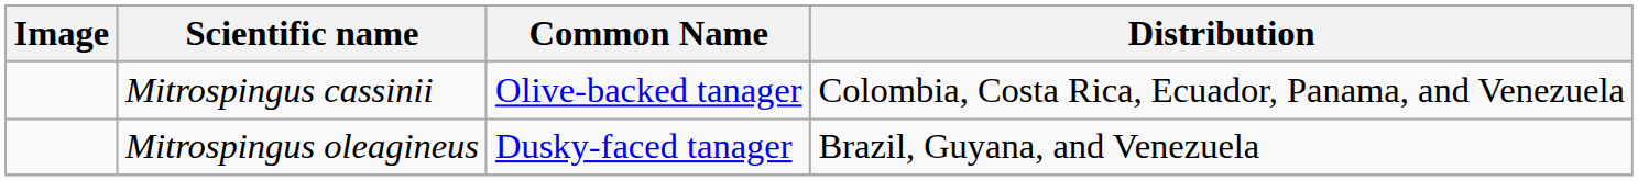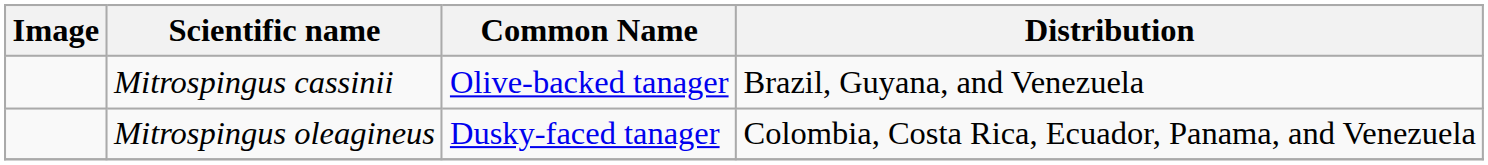 <table class="wikitable">
 <tr>
 <th>Image</th>
 <th>Scientific name</th>
 <th>Common Name</th>
 <th>Distribution</th>
 </tr>
 <tr>
 <td></td>
 <td><em>Mitrospingus cassinii</em></td>
 <td><a href='#'>Olive-backed tanager</a></td>
-<td>Colombia, Costa Rica, Ecuador, Panama, and Venezuela</td>
+<td>Brazil, Guyana, and Venezuela</td>
 </tr>
 <tr>
 <td></td>
 <td><em>Mitrospingus oleagineus</em></td>
 <td><a href='#'>Dusky-faced tanager</a></td>
-<td>Brazil, Guyana, and Venezuela</td>
+<td>Colombia, Costa Rica, Ecuador, Panama, and Venezuela</td>
 </tr>
 <tr>
 </tr>
 </table>
